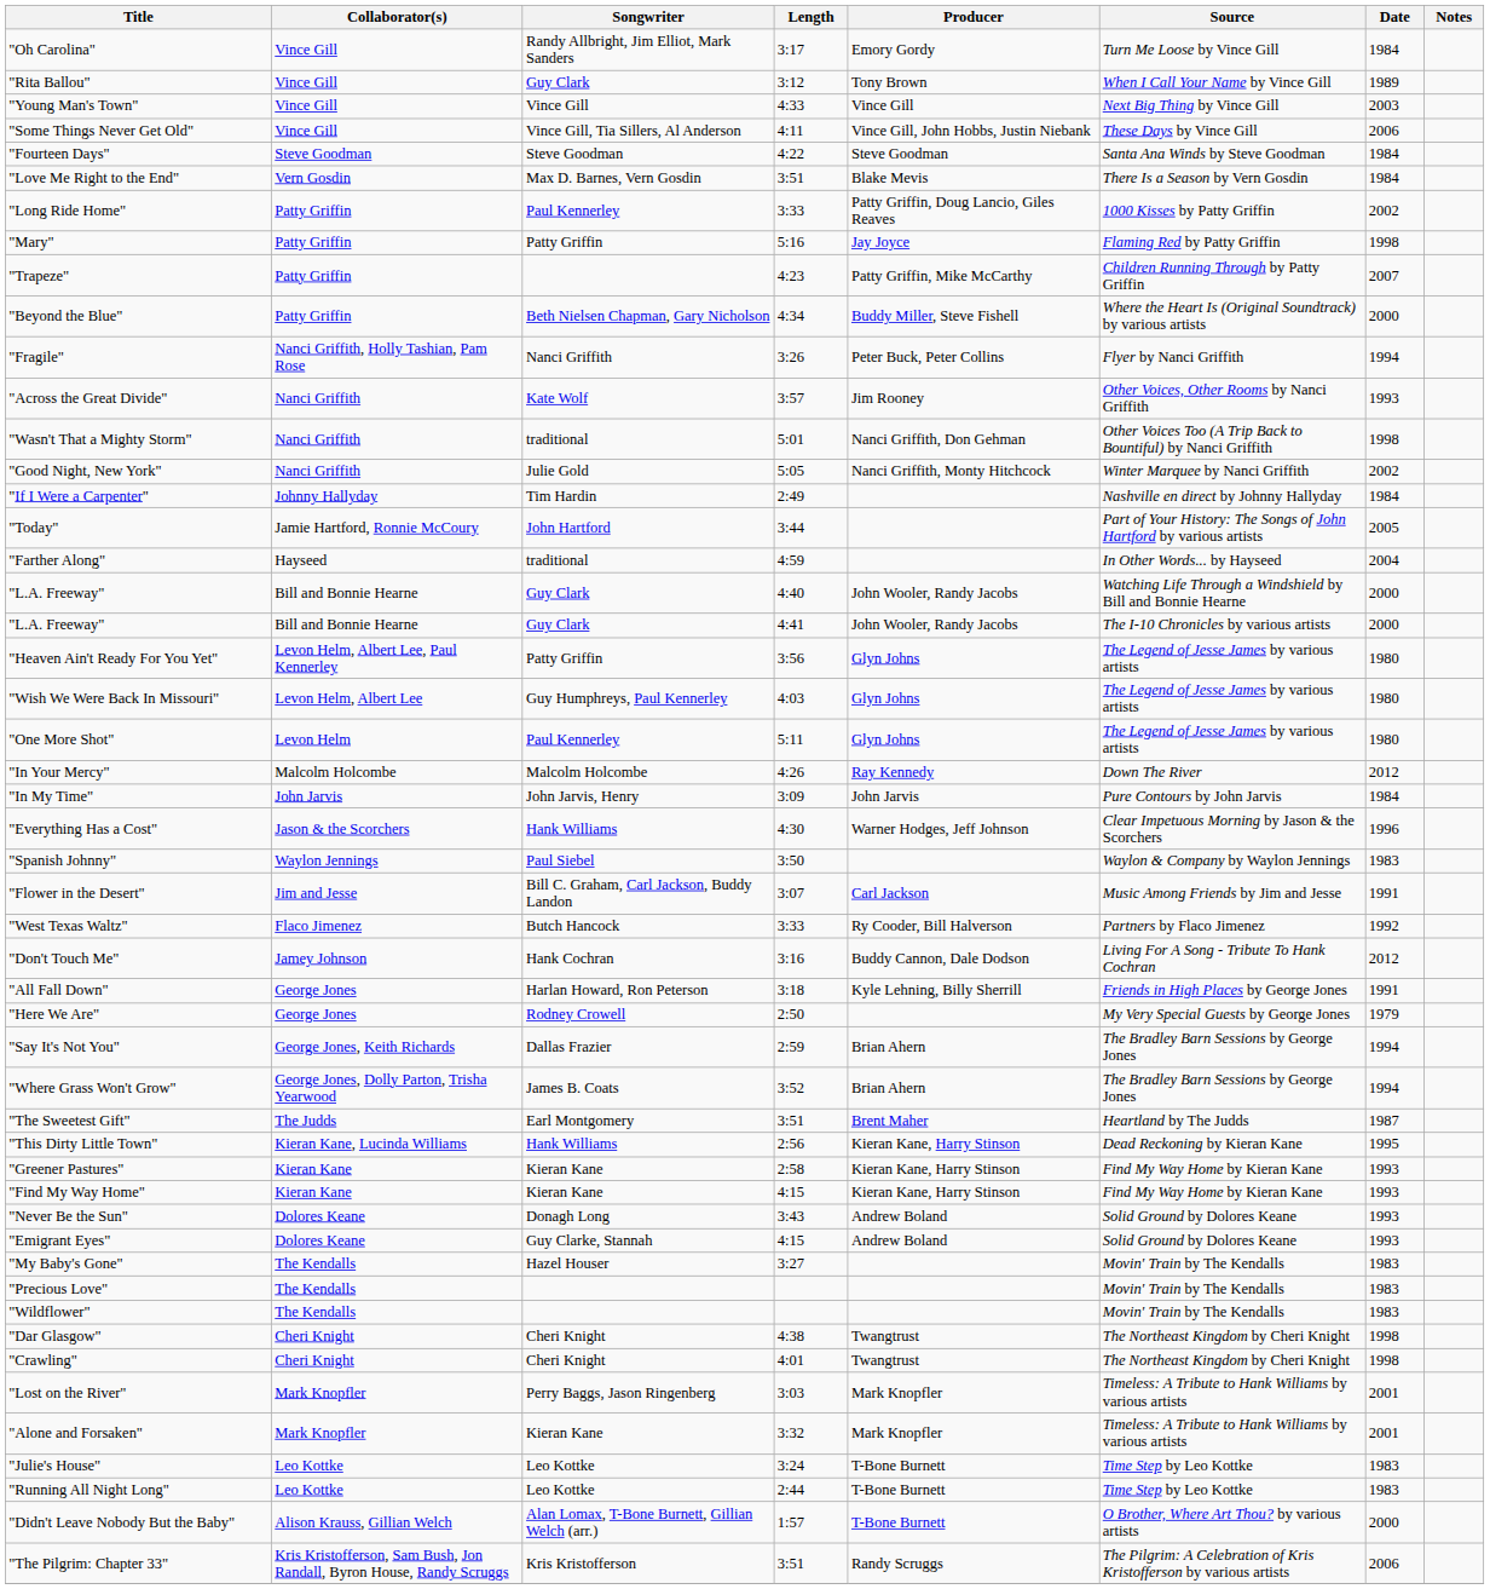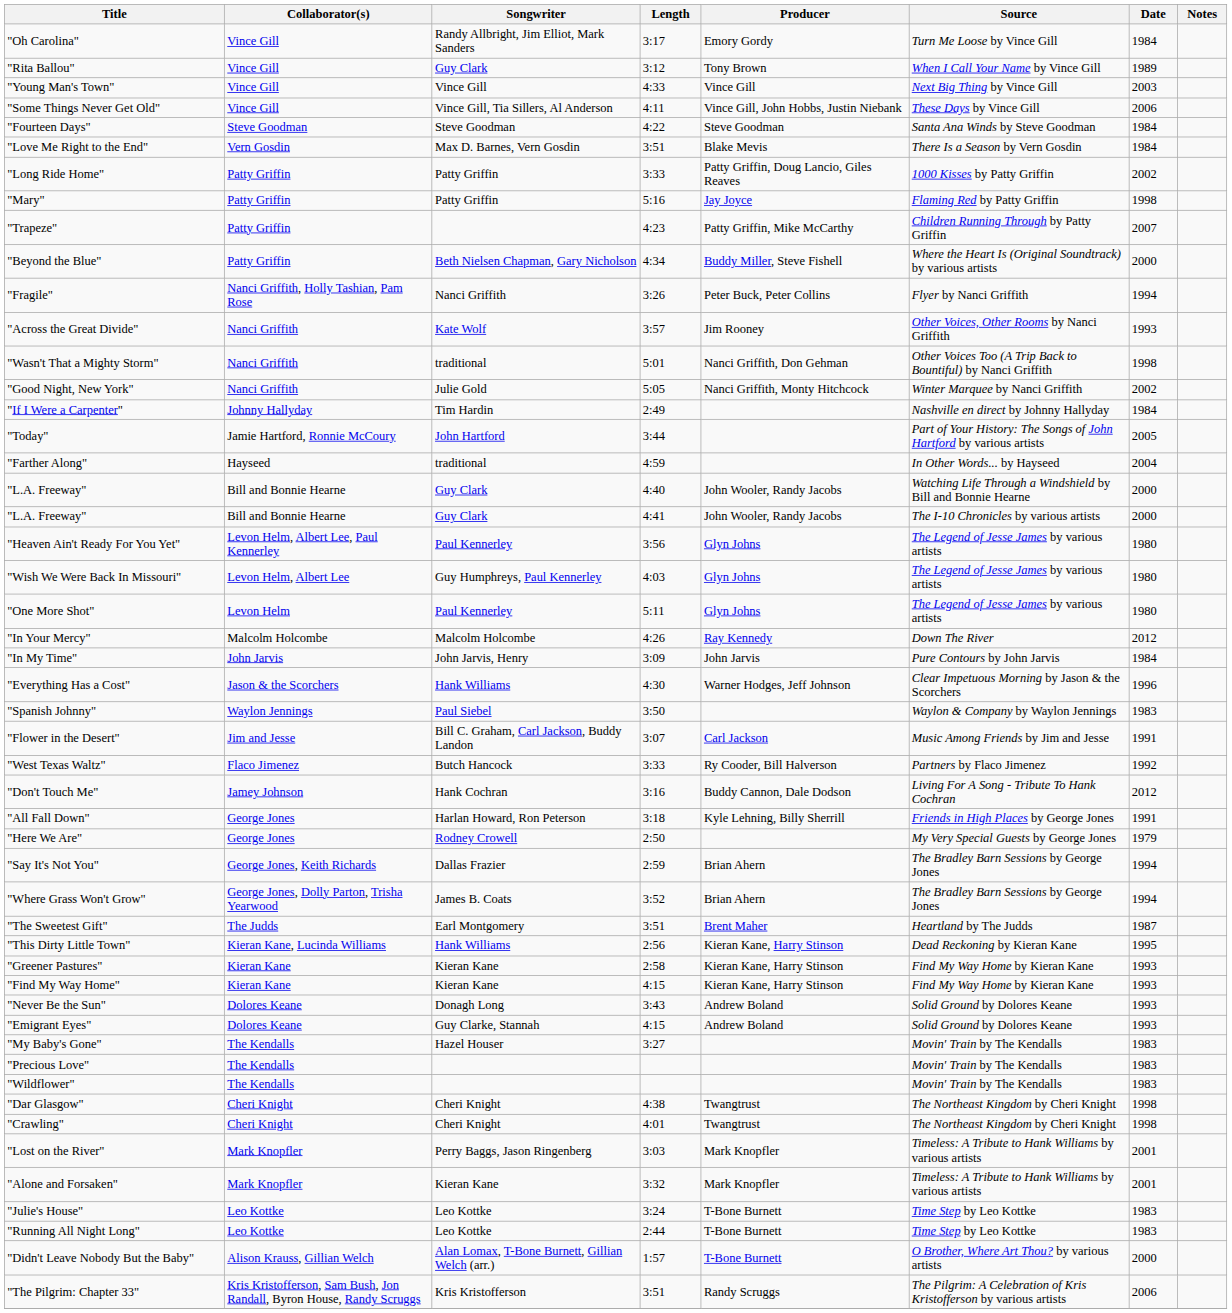 <table class="wikitable sortable">
 <tr>
 <th width="18%">Title</th>
 <th width="17%">Collaborator(s)</th>
 <th width="17%">Songwriter</th>
 <th width="5%">Length</th>
 <th width="17%">Producer</th>
 <th width="18%">Source</th>
 <th width="4%">Date</th>
 <th width="4%">Notes</th>
 </tr>
 <tr>
 <td>"Oh Carolina"</td>
 <td><a href='#'>Vince Gill</a></td>
 <td>Randy Allbright, Jim Elliot, Mark Sanders</td>
 <td>3:17</td>
 <td>Emory Gordy</td>
 <td><em>Turn Me Loose</em> by Vince Gill</td>
 <td>1984</td>
 <td></td>
 </tr>
 <tr>
 <td>"Rita Ballou"</td>
 <td><a href='#'>Vince Gill</a></td>
 <td><a href='#'>Guy Clark</a></td>
 <td>3:12</td>
 <td>Tony Brown</td>
 <td><em><a href='#'>When I Call Your Name</a></em> by Vince Gill</td>
 <td>1989</td>
 <td></td>
 </tr>
 <tr>
 <td>"Young Man's Town"</td>
 <td><a href='#'>Vince Gill</a></td>
 <td>Vince Gill</td>
 <td>4:33</td>
 <td>Vince Gill</td>
 <td><em><a href='#'>Next Big Thing</a></em> by Vince Gill</td>
 <td>2003</td>
 <td></td>
 </tr>
 <tr>
 <td>"Some Things Never Get Old"</td>
 <td><a href='#'>Vince Gill</a></td>
 <td>Vince Gill, Tia Sillers, Al Anderson</td>
 <td>4:11</td>
 <td>Vince Gill, John Hobbs, Justin Niebank</td>
 <td><em><a href='#'>These Days</a></em> by Vince Gill</td>
 <td>2006</td>
 <td></td>
 </tr>
 <tr>
 <td>"Fourteen Days"</td>
 <td><a href='#'>Steve Goodman</a></td>
 <td>Steve Goodman</td>
 <td>4:22</td>
 <td>Steve Goodman</td>
 <td><em>Santa Ana Winds</em> by Steve Goodman</td>
 <td>1984</td>
 <td></td>
 </tr>
 <tr>
 <td>"Love Me Right to the End"</td>
 <td><a href='#'>Vern Gosdin</a></td>
 <td>Max D. Barnes, Vern Gosdin</td>
 <td>3:51</td>
 <td>Blake Mevis</td>
 <td><em>There Is a Season</em> by Vern Gosdin</td>
 <td>1984</td>
 <td></td>
 </tr>
 <tr>
 <td>"Long Ride Home"</td>
 <td><a href='#'>Patty Griffin</a></td>
-<td><a href='#'>Paul Kennerley</a></td>
+<td>Patty Griffin</td>
 <td>3:33</td>
 <td>Patty Griffin, Doug Lancio, Giles Reaves</td>
 <td><em><a href='#'>1000 Kisses</a></em> by Patty Griffin</td>
 <td>2002</td>
 <td></td>
 </tr>
 <tr>
 <td>"Mary"</td>
 <td><a href='#'>Patty Griffin</a></td>
 <td>Patty Griffin</td>
 <td>5:16</td>
 <td><a href='#'>Jay Joyce</a></td>
 <td><em><a href='#'>Flaming Red</a></em> by Patty Griffin</td>
 <td>1998</td>
 <td></td>
 </tr>
 <tr>
 <td>"Trapeze"</td>
 <td><a href='#'>Patty Griffin</a></td>
 <td></td>
 <td>4:23</td>
 <td>Patty Griffin, Mike McCarthy</td>
 <td><em><a href='#'>Children Running Through</a></em> by Patty Griffin</td>
 <td>2007</td>
 <td></td>
 </tr>
 <tr>
 <td>"Beyond the Blue"</td>
 <td><a href='#'>Patty Griffin</a></td>
 <td><a href='#'>Beth Nielsen Chapman</a>, <a href='#'>Gary Nicholson</a></td>
 <td>4:34</td>
 <td><a href='#'>Buddy Miller</a>, Steve Fishell</td>
 <td><em>Where the Heart Is (Original Soundtrack)</em> by various artists</td>
 <td>2000</td>
 <td></td>
 </tr>
 <tr>
 <td>"Fragile"</td>
 <td><a href='#'>Nanci Griffith</a>, <a href='#'>Holly Tashian</a>, <a href='#'>Pam Rose</a></td>
 <td>Nanci Griffith</td>
 <td>3:26</td>
 <td>Peter Buck, Peter Collins</td>
 <td><em>Flyer</em> by Nanci Griffith</td>
 <td>1994</td>
 <td></td>
 </tr>
 <tr>
 <td>"Across the Great Divide"</td>
 <td><a href='#'>Nanci Griffith</a></td>
 <td><a href='#'>Kate Wolf</a></td>
 <td>3:57</td>
 <td>Jim Rooney</td>
 <td><em><a href='#'>Other Voices, Other Rooms</a></em> by Nanci Griffith</td>
 <td>1993</td>
 <td></td>
 </tr>
 <tr>
 <td>"Wasn't That a Mighty Storm"</td>
 <td><a href='#'>Nanci Griffith</a></td>
 <td>traditional</td>
 <td>5:01</td>
 <td>Nanci Griffith, Don Gehman</td>
 <td><em>Other Voices Too (A Trip Back to Bountiful)</em> by Nanci Griffith</td>
 <td>1998</td>
 <td></td>
 </tr>
 <tr>
 <td>"Good Night, New York"</td>
 <td><a href='#'>Nanci Griffith</a></td>
 <td>Julie Gold</td>
 <td>5:05</td>
 <td>Nanci Griffith, Monty Hitchcock</td>
 <td><em>Winter Marquee</em> by Nanci Griffith</td>
 <td>2002</td>
 <td></td>
 </tr>
 <tr>
 <td>"<a href='#'>If I Were a Carpenter</a>"</td>
 <td><a href='#'>Johnny Hallyday</a></td>
 <td>Tim Hardin</td>
 <td>2:49</td>
 <td></td>
 <td><em>Nashville en direct</em> by Johnny Hallyday</td>
 <td>1984</td>
 <td></td>
 </tr>
 <tr>
 <td>"Today"</td>
 <td>Jamie Hartford, <a href='#'>Ronnie McCoury</a></td>
 <td><a href='#'>John Hartford</a></td>
 <td>3:44</td>
 <td></td>
 <td><em>Part of Your History: The Songs of <a href='#'>John Hartford</a></em> by various artists</td>
 <td>2005</td>
 <td></td>
 </tr>
 <tr>
 <td>"Farther Along"</td>
 <td>Hayseed</td>
 <td>traditional</td>
 <td>4:59</td>
 <td></td>
 <td><em>In Other Words...</em> by Hayseed</td>
 <td>2004</td>
 <td></td>
 </tr>
 <tr>
 <td>"L.A. Freeway"</td>
 <td>Bill and Bonnie Hearne</td>
 <td><a href='#'>Guy Clark</a></td>
 <td>4:40</td>
 <td>John Wooler, Randy Jacobs</td>
 <td><em>Watching Life Through a Windshield</em> by Bill and Bonnie Hearne</td>
 <td>2000</td>
 <td></td>
 </tr>
 <tr>
 <td>"L.A. Freeway"</td>
 <td>Bill and Bonnie Hearne</td>
 <td><a href='#'>Guy Clark</a></td>
 <td>4:41</td>
 <td>John Wooler, Randy Jacobs</td>
 <td><em>The I-10 Chronicles</em> by various artists</td>
 <td>2000</td>
 <td></td>
 </tr>
 <tr>
 <td>"Heaven Ain't Ready For You Yet"</td>
 <td><a href='#'>Levon Helm</a>, <a href='#'>Albert Lee</a>, <a href='#'>Paul Kennerley</a></td>
-<td>Patty Griffin</td>
+<td><a href='#'>Paul Kennerley</a></td>
 <td>3:56</td>
 <td><a href='#'>Glyn Johns</a></td>
 <td><em><a href='#'>The Legend of Jesse James</a></em> by various artists</td>
 <td>1980</td>
 <td></td>
 </tr>
 <tr>
 <td>"Wish We Were Back In Missouri"</td>
 <td><a href='#'>Levon Helm</a>, <a href='#'>Albert Lee</a></td>
 <td>Guy Humphreys, <a href='#'>Paul Kennerley</a></td>
 <td>4:03</td>
 <td><a href='#'>Glyn Johns</a></td>
 <td><em><a href='#'>The Legend of Jesse James</a></em> by various artists</td>
 <td>1980</td>
 <td></td>
 </tr>
 <tr>
 <td>"One More Shot"</td>
 <td><a href='#'>Levon Helm</a></td>
 <td><a href='#'>Paul Kennerley</a></td>
 <td>5:11</td>
 <td><a href='#'>Glyn Johns</a></td>
 <td><em><a href='#'>The Legend of Jesse James</a></em> by various artists</td>
 <td>1980</td>
 <td></td>
 </tr>
 <tr>
 <td>"In Your Mercy"</td>
 <td>Malcolm Holcombe</td>
 <td>Malcolm Holcombe</td>
 <td>4:26</td>
 <td><a href='#'>Ray Kennedy</a></td>
 <td><em>Down The River</em></td>
 <td>2012</td>
 <td></td>
 </tr>
 <tr>
 <td>"In My Time"</td>
 <td><a href='#'>John Jarvis</a></td>
 <td>John Jarvis, Henry</td>
 <td>3:09</td>
 <td>John Jarvis</td>
 <td><em>Pure Contours</em> by John Jarvis</td>
 <td>1984</td>
 <td></td>
 </tr>
 <tr>
 <td>"Everything Has a Cost"</td>
 <td><a href='#'>Jason & the Scorchers</a></td>
 <td><a href='#'>Hank Williams</a></td>
 <td>4:30</td>
 <td>Warner Hodges, Jeff Johnson</td>
 <td><em>Clear Impetuous Morning</em> by Jason & the Scorchers</td>
 <td>1996</td>
 <td></td>
 </tr>
 <tr>
 <td>"Spanish Johnny"</td>
 <td><a href='#'>Waylon Jennings</a></td>
 <td><a href='#'>Paul Siebel</a></td>
 <td>3:50</td>
 <td></td>
 <td><em>Waylon & Company</em> by Waylon Jennings</td>
 <td>1983</td>
 <td></td>
 </tr>
 <tr>
 <td>"Flower in the Desert"</td>
 <td><a href='#'>Jim and Jesse</a></td>
 <td>Bill C. Graham, <a href='#'>Carl Jackson</a>, Buddy Landon</td>
 <td>3:07</td>
 <td><a href='#'>Carl Jackson</a></td>
 <td><em>Music Among Friends</em> by Jim and Jesse</td>
 <td>1991</td>
 <td></td>
 </tr>
 <tr>
 <td>"West Texas Waltz"</td>
 <td><a href='#'>Flaco Jimenez</a></td>
 <td>Butch Hancock</td>
 <td>3:33</td>
 <td>Ry Cooder, Bill Halverson</td>
 <td><em>Partners</em> by Flaco Jimenez</td>
 <td>1992</td>
 <td></td>
 </tr>
 <tr>
 <td>"Don't Touch Me"</td>
 <td><a href='#'>Jamey Johnson</a></td>
 <td>Hank Cochran</td>
 <td>3:16</td>
 <td>Buddy Cannon, Dale Dodson</td>
 <td><em>Living For A Song - Tribute To Hank Cochran</em></td>
 <td>2012</td>
 <td></td>
 </tr>
 <tr>
 <td>"All Fall Down"</td>
 <td><a href='#'>George Jones</a></td>
 <td>Harlan Howard, Ron Peterson</td>
 <td>3:18</td>
 <td>Kyle Lehning, Billy Sherrill</td>
 <td><em><a href='#'>Friends in High Places</a></em> by George Jones</td>
 <td>1991</td>
 <td></td>
 </tr>
 <tr>
 <td>"Here We Are"</td>
 <td><a href='#'>George Jones</a></td>
 <td><a href='#'>Rodney Crowell</a></td>
 <td>2:50</td>
 <td></td>
 <td><em>My Very Special Guests</em> by George Jones</td>
 <td>1979</td>
 <td></td>
 </tr>
 <tr>
 <td>"Say It's Not You"</td>
 <td><a href='#'>George Jones</a>, <a href='#'>Keith Richards</a></td>
 <td>Dallas Frazier</td>
 <td>2:59</td>
 <td>Brian Ahern</td>
 <td><em>The Bradley Barn Sessions</em> by George Jones</td>
 <td>1994</td>
 <td> </td>
 </tr>
 <tr>
 <td>"Where Grass Won't Grow"</td>
 <td><a href='#'>George Jones</a>, <a href='#'>Dolly Parton</a>, <a href='#'>Trisha Yearwood</a></td>
 <td>James B. Coats</td>
 <td>3:52</td>
 <td>Brian Ahern</td>
 <td><em>The Bradley Barn Sessions</em> by George Jones</td>
 <td>1994</td>
 <td></td>
 </tr>
 <tr>
 <td>"The Sweetest Gift"</td>
 <td><a href='#'>The Judds</a></td>
 <td>Earl Montgomery</td>
 <td>3:51</td>
 <td><a href='#'>Brent Maher</a></td>
 <td><em>Heartland</em> by The Judds</td>
 <td>1987</td>
 <td></td>
 </tr>
 <tr>
 <td>"This Dirty Little Town"</td>
 <td><a href='#'>Kieran Kane</a>, <a href='#'>Lucinda Williams</a></td>
 <td><a href='#'>Hank Williams</a></td>
 <td>2:56</td>
 <td>Kieran Kane, <a href='#'>Harry Stinson</a></td>
 <td><em>Dead Reckoning</em> by Kieran Kane</td>
 <td>1995</td>
 <td></td>
 </tr>
 <tr>
 <td>"Greener Pastures"</td>
 <td><a href='#'>Kieran Kane</a></td>
 <td>Kieran Kane</td>
 <td>2:58</td>
 <td>Kieran Kane, Harry Stinson</td>
 <td><em>Find My Way Home</em> by Kieran Kane</td>
 <td>1993</td>
 <td></td>
 </tr>
 <tr>
 <td>"Find My Way Home"</td>
 <td><a href='#'>Kieran Kane</a></td>
 <td>Kieran Kane</td>
 <td>4:15</td>
 <td>Kieran Kane, Harry Stinson</td>
 <td><em>Find My Way Home</em> by Kieran Kane</td>
 <td>1993</td>
 <td></td>
 </tr>
 <tr>
 <td>"Never Be the Sun"</td>
 <td><a href='#'>Dolores Keane</a></td>
 <td>Donagh Long</td>
 <td>3:43</td>
 <td>Andrew Boland</td>
 <td><em>Solid Ground</em> by Dolores Keane</td>
 <td>1993</td>
 <td></td>
 </tr>
 <tr>
 <td>"Emigrant Eyes"</td>
 <td><a href='#'>Dolores Keane</a></td>
 <td>Guy Clarke, Stannah</td>
 <td>4:15</td>
 <td>Andrew Boland</td>
 <td><em>Solid Ground</em> by Dolores Keane</td>
 <td>1993</td>
 <td></td>
 </tr>
 <tr>
 <td>"My Baby's Gone"</td>
 <td><a href='#'>The Kendalls</a></td>
 <td>Hazel Houser</td>
 <td>3:27</td>
 <td></td>
 <td><em>Movin' Train</em> by The Kendalls</td>
 <td>1983</td>
 <td></td>
 </tr>
 <tr>
 <td>"Precious Love"</td>
 <td><a href='#'>The Kendalls</a></td>
 <td></td>
 <td></td>
 <td></td>
 <td><em>Movin' Train</em> by The Kendalls</td>
 <td>1983</td>
 <td></td>
 </tr>
 <tr>
 <td>"Wildflower"</td>
 <td><a href='#'>The Kendalls</a></td>
 <td></td>
 <td></td>
 <td></td>
 <td><em>Movin' Train</em> by The Kendalls</td>
 <td>1983</td>
 <td></td>
 </tr>
 <tr>
 <td>"Dar Glasgow"</td>
 <td><a href='#'>Cheri Knight</a></td>
 <td>Cheri Knight</td>
 <td>4:38</td>
 <td>Twangtrust</td>
 <td><em>The Northeast Kingdom</em> by Cheri Knight</td>
 <td>1998</td>
 <td></td>
 </tr>
 <tr>
 <td>"Crawling"</td>
 <td><a href='#'>Cheri Knight</a></td>
 <td>Cheri Knight</td>
 <td>4:01</td>
 <td>Twangtrust</td>
 <td><em>The Northeast Kingdom</em> by Cheri Knight</td>
 <td>1998</td>
 <td></td>
 </tr>
 <tr>
 <td>"Lost on the River"</td>
 <td><a href='#'>Mark Knopfler</a></td>
 <td>Perry Baggs, Jason Ringenberg</td>
 <td>3:03</td>
 <td>Mark Knopfler</td>
 <td><em>Timeless: A Tribute to Hank Williams</em> by various artists</td>
 <td>2001</td>
 <td></td>
 </tr>
 <tr>
 <td>"Alone and Forsaken"</td>
 <td><a href='#'>Mark Knopfler</a></td>
 <td>Kieran Kane</td>
 <td>3:32</td>
 <td>Mark Knopfler</td>
 <td><em>Timeless: A Tribute to Hank Williams</em> by various artists</td>
 <td>2001</td>
 <td></td>
 </tr>
 <tr>
 <td>"Julie's House"</td>
 <td><a href='#'>Leo Kottke</a></td>
 <td>Leo Kottke</td>
 <td>3:24</td>
 <td>T-Bone Burnett</td>
 <td><em><a href='#'>Time Step</a></em> by Leo Kottke</td>
 <td>1983</td>
 <td></td>
 </tr>
 <tr>
 <td>"Running All Night Long"</td>
 <td><a href='#'>Leo Kottke</a></td>
 <td>Leo Kottke</td>
 <td>2:44</td>
 <td>T-Bone Burnett</td>
 <td><em><a href='#'>Time Step</a></em> by Leo Kottke</td>
 <td>1983</td>
 <td></td>
 </tr>
 <tr>
 <td>"Didn't Leave Nobody But the Baby"</td>
 <td><a href='#'>Alison Krauss</a>, <a href='#'>Gillian Welch</a></td>
 <td><a href='#'>Alan Lomax</a>, <a href='#'>T-Bone Burnett</a>, <a href='#'>Gillian Welch</a> (arr.)</td>
 <td>1:57</td>
 <td><a href='#'>T-Bone Burnett</a></td>
 <td><em><a href='#'>O Brother, Where Art Thou?</a></em> by various artists</td>
 <td>2000</td>
 <td> </td>
 </tr>
 <tr>
 <td>"The Pilgrim:  Chapter 33"</td>
 <td><a href='#'>Kris Kristofferson</a>, <a href='#'>Sam Bush</a>, <a href='#'>Jon Randall</a>, Byron House, <a href='#'>Randy Scruggs</a></td>
 <td>Kris Kristofferson</td>
 <td>3:51</td>
 <td>Randy Scruggs</td>
 <td><em>The Pilgrim:  A Celebration of Kris Kristofferson</em> by various artists</td>
 <td>2006</td>
 <td></td>
 </tr>
 <tr>
 </tr>
 </table>
